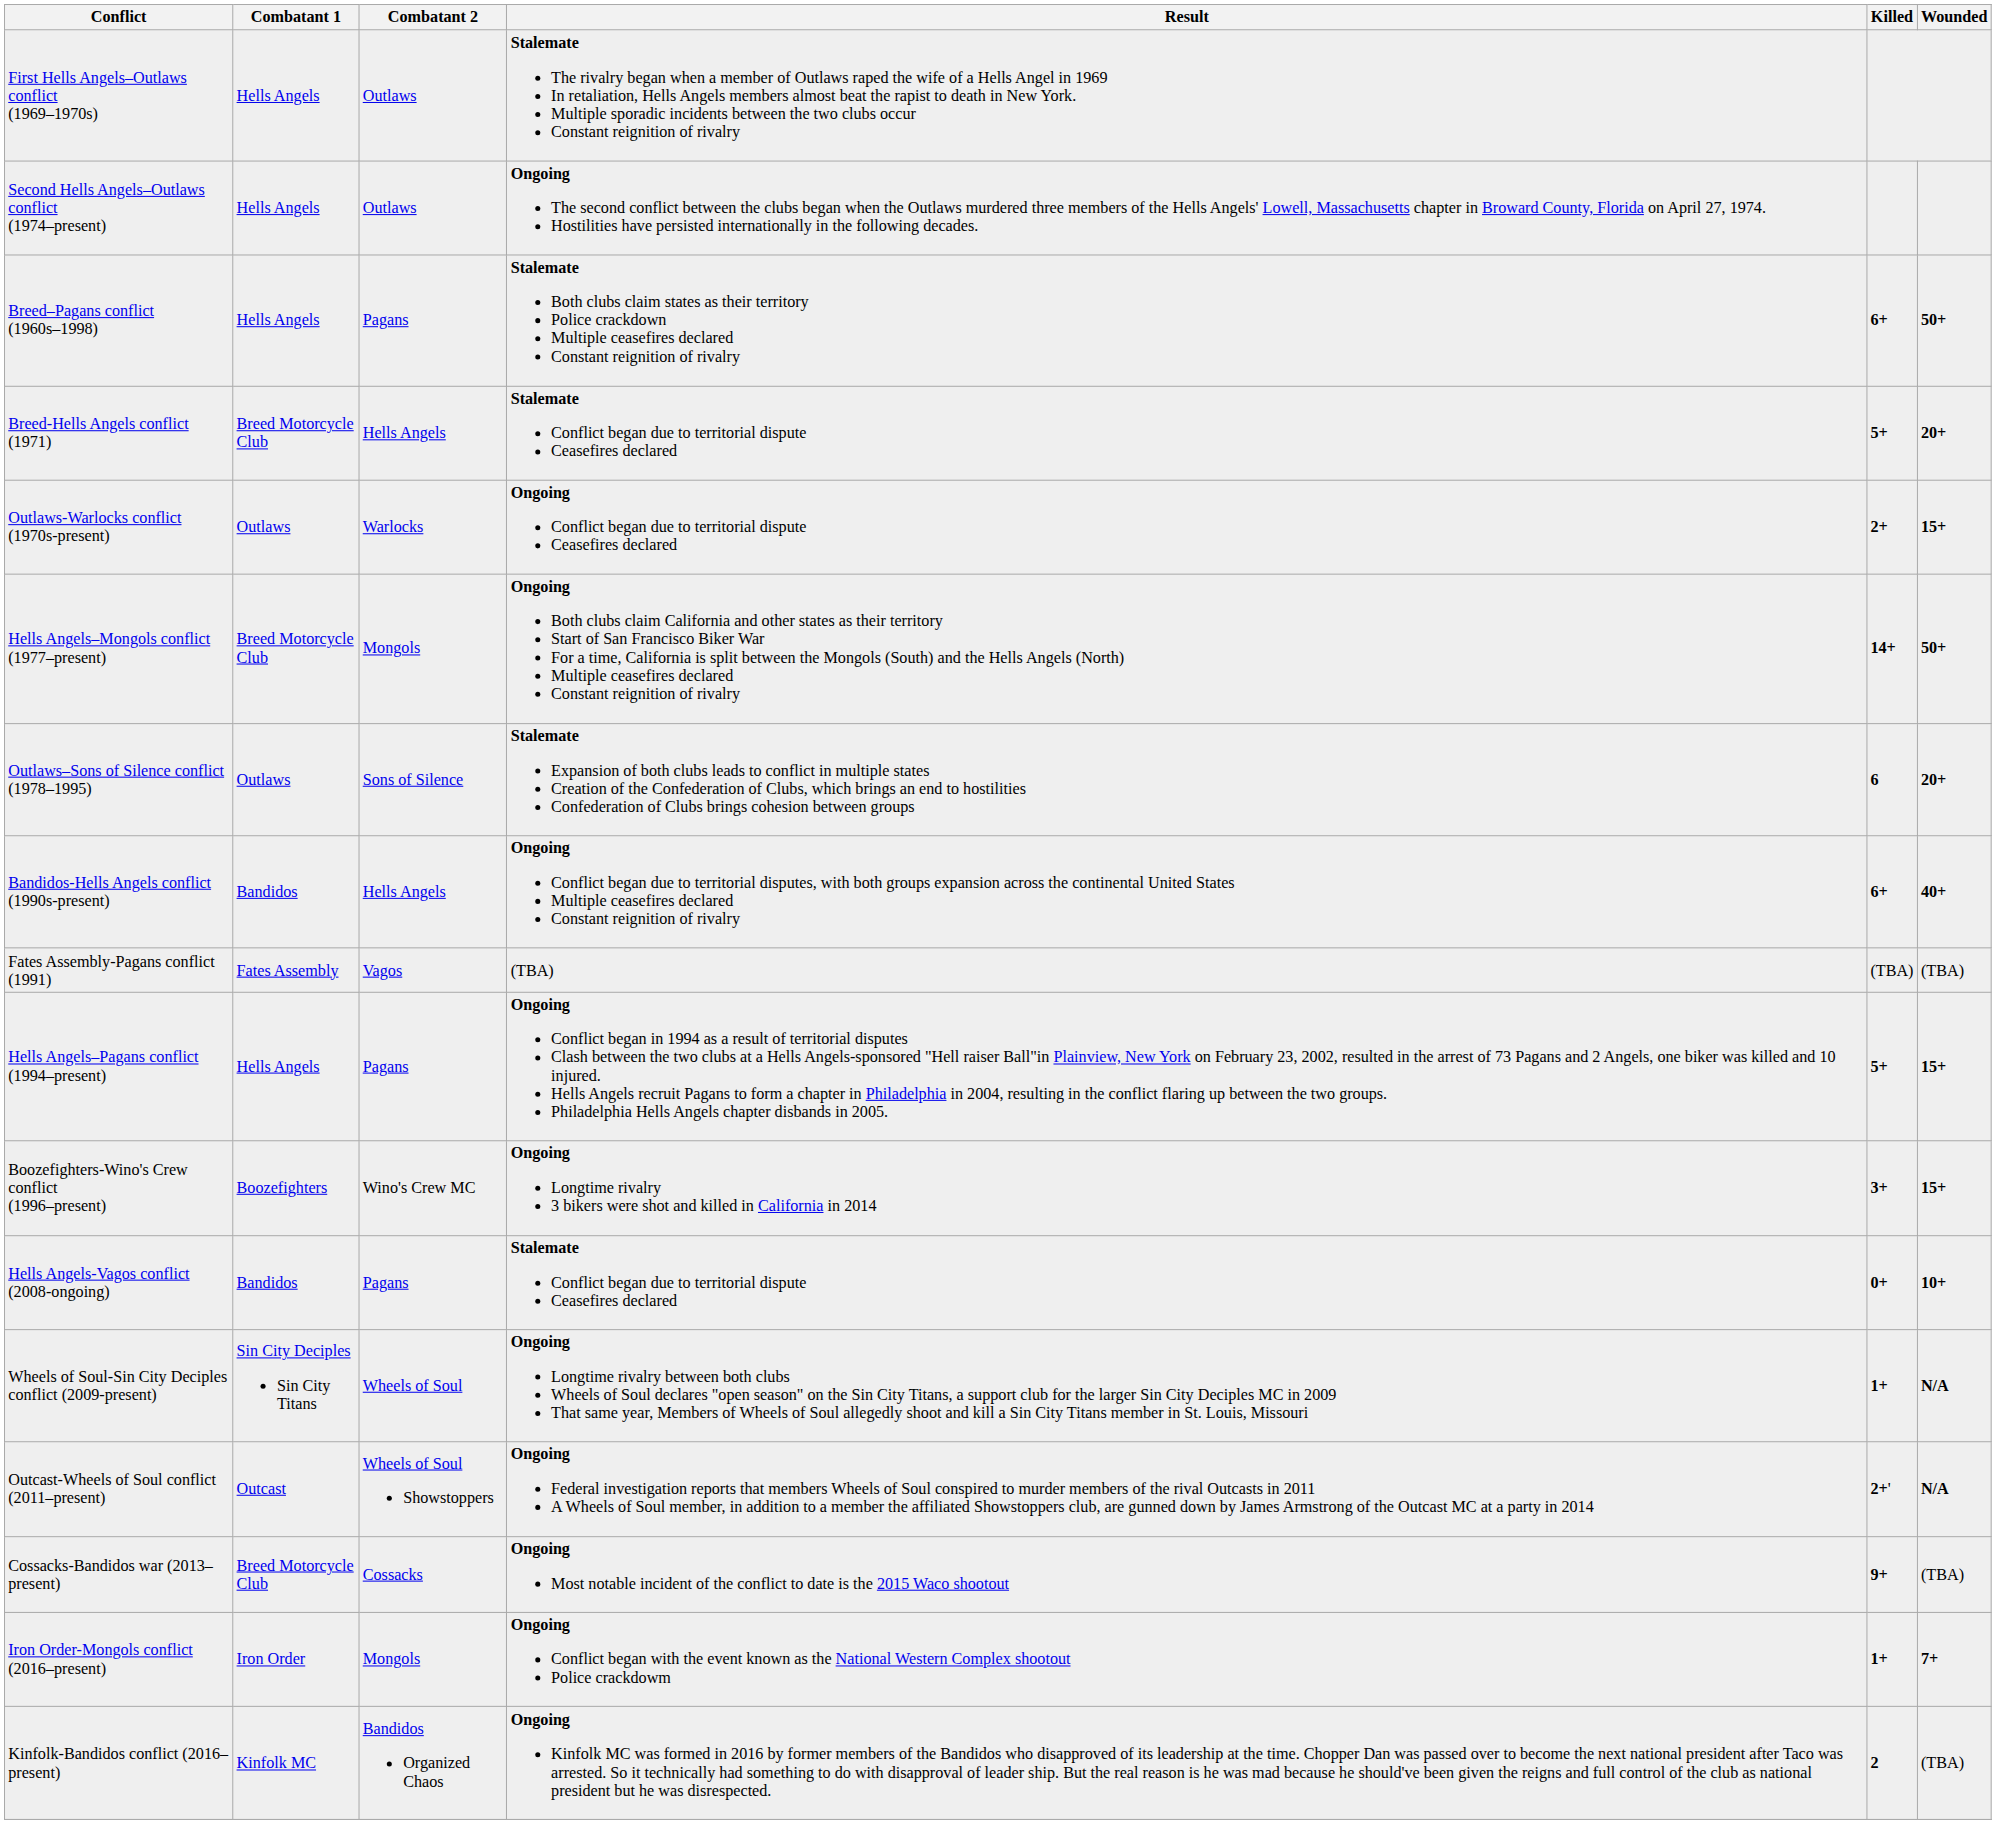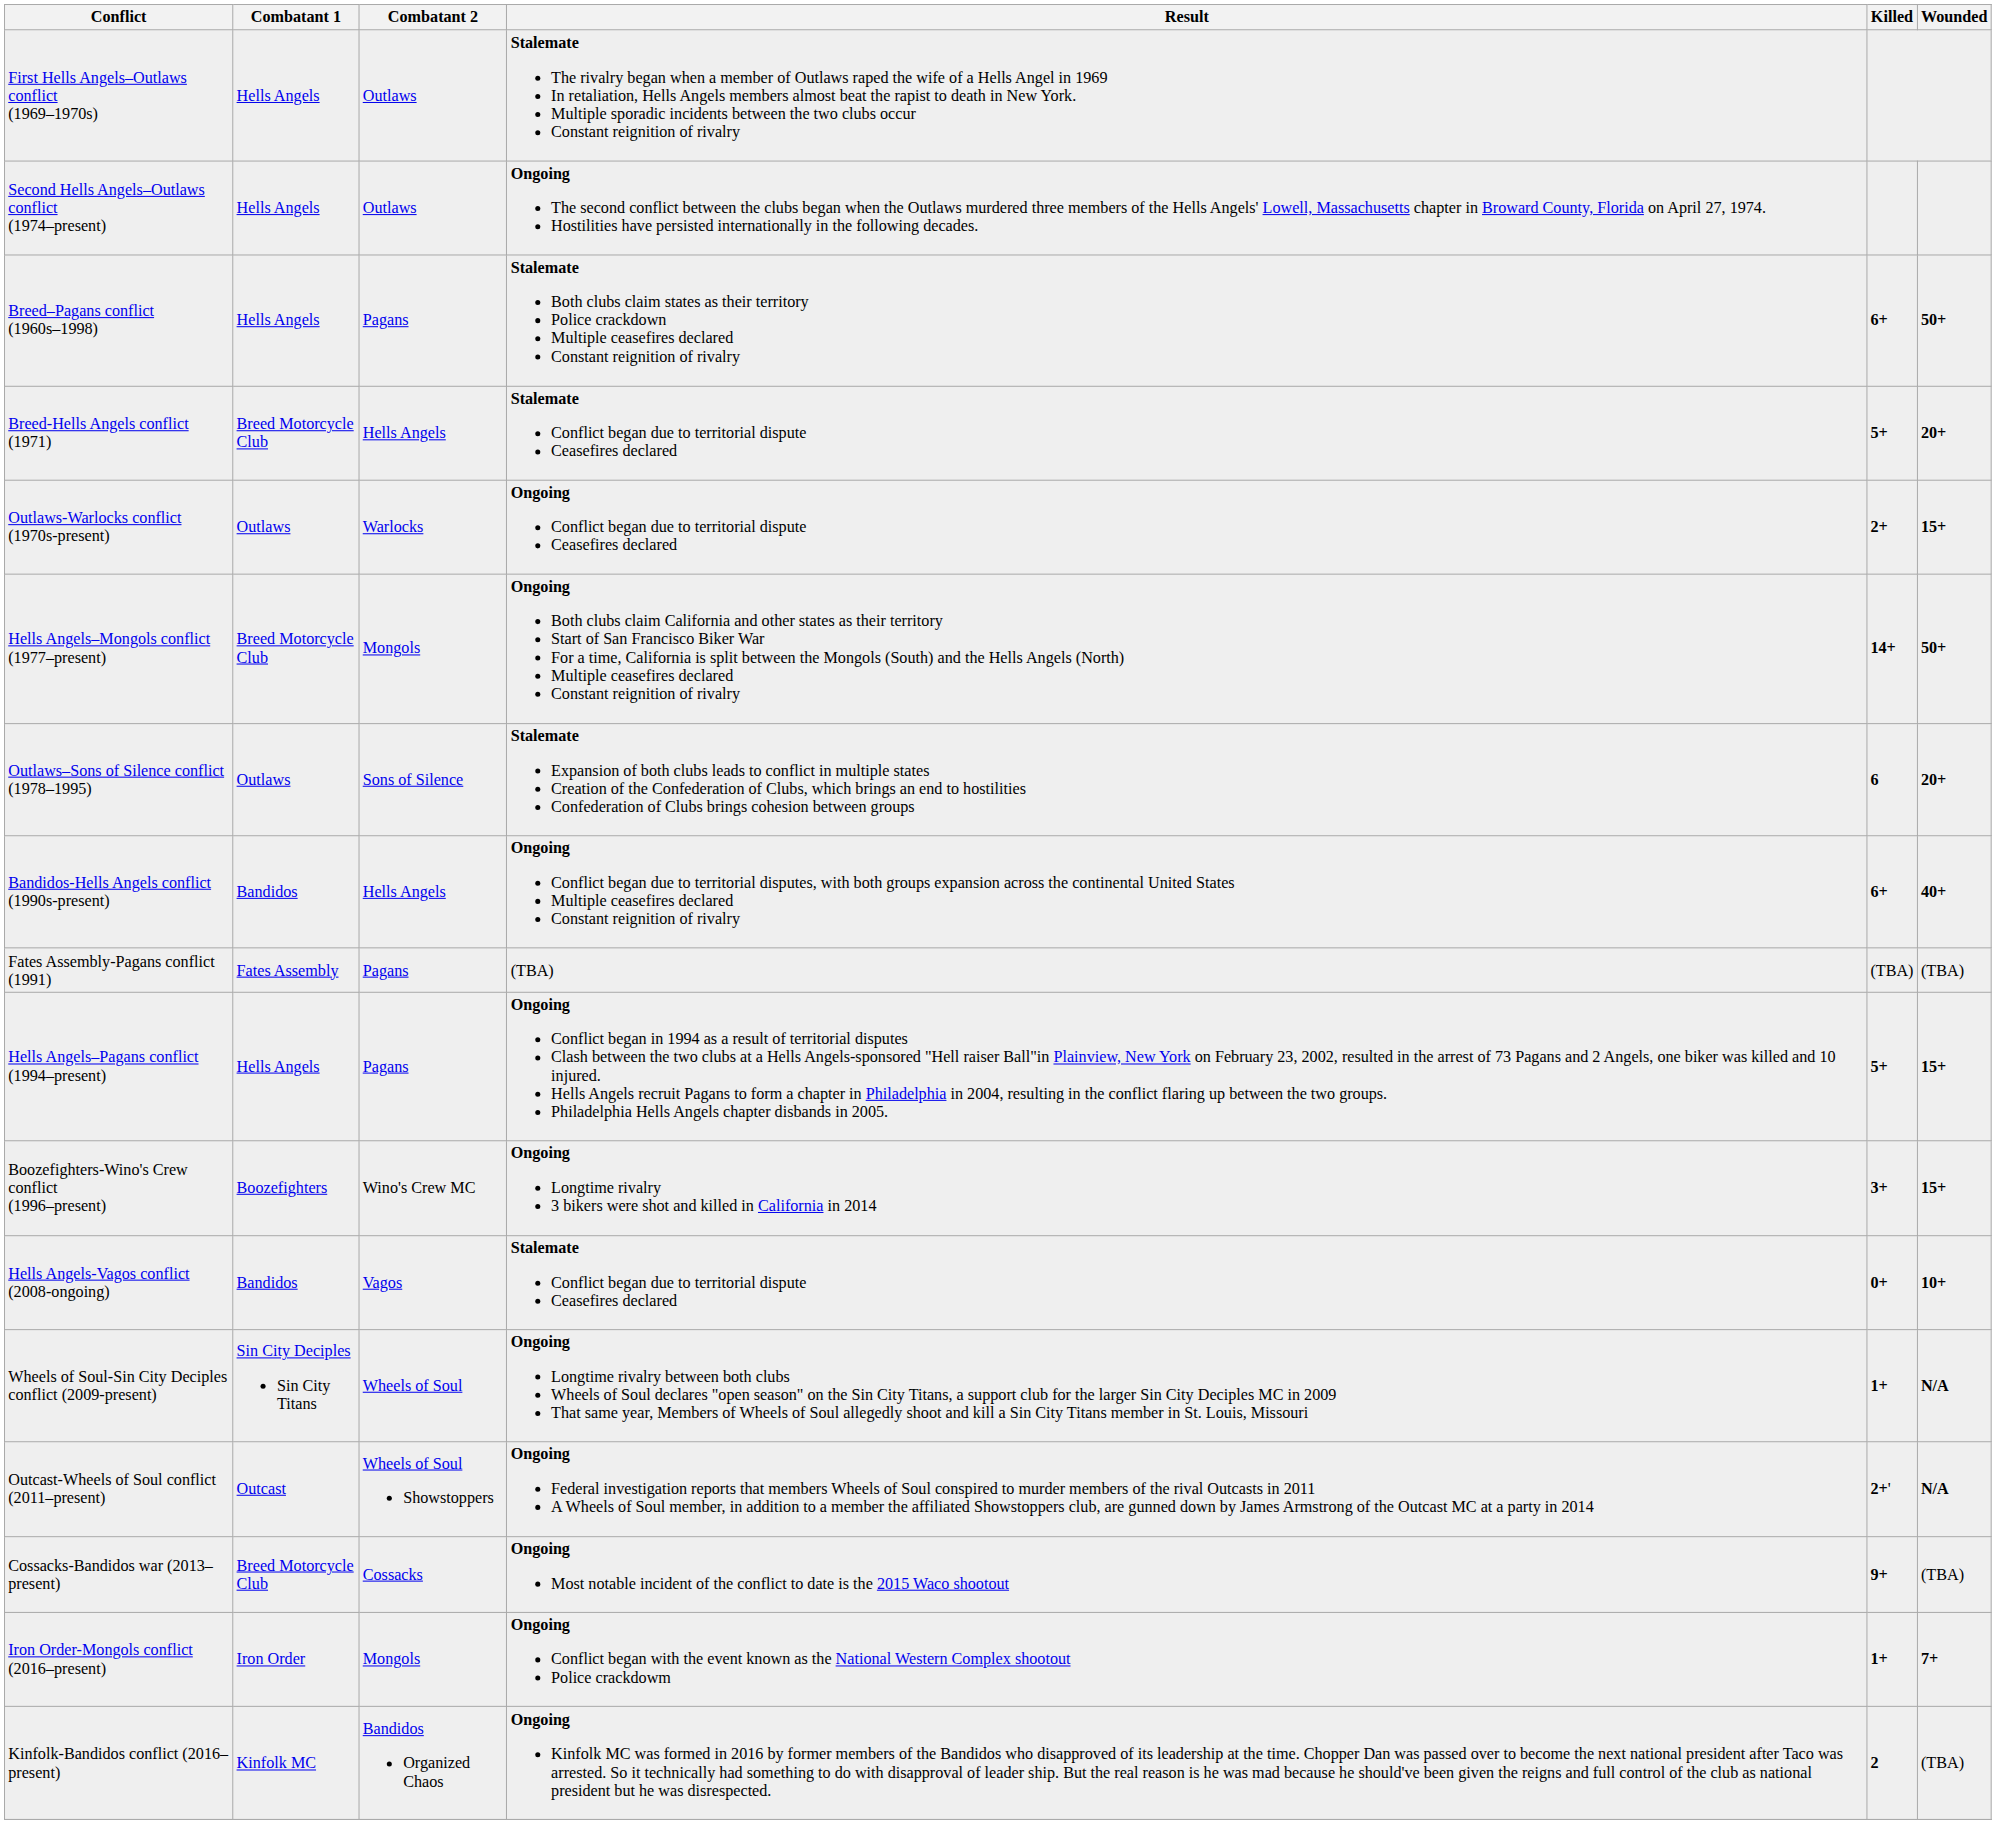 <table class="wikitable" style="background:#efefef;">
 <tr>
 <th>Conflict</th>
 <th>Combatant 1</th>
 <th>Combatant 2</th>
 <th>Result</th>
 <th>Killed</th>
 <th>Wounded</th>
 </tr>
 <tr>
 <td><a href='#'>First Hells Angels–Outlaws conflict</a> <br> (1969–1970s)</td>
 <td><a href='#'>Hells Angels</a></td>
 <td><a href='#'>Outlaws</a></td>
 <td><strong>Stalemate</strong><br><ul><li>The rivalry began when a member of Outlaws raped the wife of a Hells Angel in 1969</li><li>In retaliation, Hells Angels members almost beat the rapist to death in New York.</li><li>Multiple sporadic incidents between the two clubs occur</li><li>Constant reignition of rivalry</li></ul></td>
 </tr>
 <tr>
 <td><a href='#'>Second Hells Angels–Outlaws conflict</a> <br> (1974–present)</td>
 <td><a href='#'>Hells Angels</a></td>
 <td><a href='#'>Outlaws</a></td>
 <td><strong>Ongoing</strong><br><ul><li>The second conflict between the clubs began when the Outlaws murdered three members of the Hells Angels' <a href='#'>Lowell, Massachusetts</a> chapter in <a href='#'>Broward County, Florida</a> on April 27, 1974.</li><li>Hostilities have persisted internationally in the following decades.</li></ul></td>
 <td></td>
 <td></td>
 </tr>
 <tr>
 <td><a href='#'>Breed–Pagans conflict</a><br>(1960s–1998)</td>
 <td><a href='#'>Hells Angels</a></td>
 <td><a href='#'>Pagans</a></td>
 <td><strong>Stalemate</strong><br><ul><li>Both clubs claim states as their territory</li><li>Police crackdown</li><li>Multiple ceasefires declared</li><li>Constant reignition of rivalry</li></ul></td>
 <td><strong>6+</strong></td>
 <td><strong>50+</strong></td>
 </tr>
 <tr>
 <td><a href='#'>Breed-Hells Angels conflict</a><br>(1971)</td>
 <td><a href='#'>Breed Motorcycle Club</a></td>
 <td><a href='#'>Hells Angels</a></td>
 <td><strong>Stalemate</strong><br><ul><li>Conflict began due to territorial dispute</li><li>Ceasefires declared</li></ul></td>
 <td><strong>5+</strong></td>
 <td><strong>20+</strong></td>
 </tr>
 <tr>
 <td><a href='#'>Outlaws-Warlocks conflict</a><br>(1970s-present)</td>
 <td><a href='#'>Outlaws</a></td>
 <td><a href='#'>Warlocks</a></td>
 <td><strong>Ongoing</strong><br><ul><li>Conflict began due to territorial dispute</li><li>Ceasefires declared</li></ul></td>
 <td><strong>2+</strong></td>
 <td><strong>15+</strong></td>
 </tr>
 <tr>
 <td><a href='#'>Hells Angels–Mongols conflict</a><br>(1977–present)</td>
 <td><a href='#'>Breed Motorcycle Club</a></td>
 <td><a href='#'>Mongols</a></td>
 <td><strong>Ongoing</strong><br><ul><li>Both clubs claim California and other states as their territory</li><li>Start of San Francisco Biker War</li><li>For a time, California is split between the Mongols (South) and the Hells Angels (North)</li><li>Multiple ceasefires declared</li><li>Constant reignition of rivalry</li></ul></td>
 <td><strong>14+</strong></td>
 <td><strong>50+</strong></td>
 </tr>
 <tr>
 <td><a href='#'>Outlaws–Sons of Silence conflict</a><br>(1978–1995)<br></td>
 <td><a href='#'>Outlaws</a></td>
 <td><a href='#'>Sons of Silence</a></td>
 <td><strong>Stalemate</strong><br><ul><li>Expansion of both clubs leads to conflict in multiple states</li><li>Creation of the Confederation of Clubs, which brings an end to hostilities</li><li>Confederation of Clubs brings cohesion between groups</li></ul></td>
 <td><strong>6</strong></td>
 <td><strong>20+</strong></td>
 </tr>
 <tr>
 <td><a href='#'>Bandidos-Hells Angels conflict</a><br>(1990s-present)</td>
 <td><a href='#'>Bandidos</a></td>
 <td><a href='#'>Hells Angels</a></td>
 <td><strong>Ongoing</strong><br><ul><li>Conflict began due to territorial disputes, with both groups expansion across the continental United States</li><li>Multiple ceasefires declared</li><li>Constant reignition of rivalry</li></ul></td>
 <td><strong>6+</strong></td>
 <td><strong>40+</strong></td>
 </tr>
 <tr>
 <td>Fates Assembly-Pagans conflict<br>(1991)</td>
 <td><a href='#'>Fates Assembly</a></td>
-<td><a href='#'>Vagos</a></td>
+<td><a href='#'>Pagans</a></td>
 <td>(TBA)</td>
 <td>(TBA)</td>
 <td>(TBA)</td>
 </tr>
 <tr>
 <td><a href='#'>Hells Angels–Pagans conflict</a><br>(1994–present)</td>
 <td><a href='#'>Hells Angels</a></td>
 <td><a href='#'>Pagans</a></td>
 <td><strong>Ongoing</strong><br><ul><li>Conflict began in  1994 as a result of territorial disputes</li><li>Clash between the two clubs at a Hells Angels-sponsored "Hell raiser Ball"in <a href='#'>Plainview, New York</a> on February 23, 2002, resulted in the arrest of 73 Pagans and 2 Angels, one biker was killed and 10 injured.</li><li>Hells Angels recruit Pagans to form a chapter in <a href='#'>Philadelphia</a> in 2004, resulting in the conflict flaring up between the two groups.</li><li>Philadelphia Hells Angels chapter disbands in 2005.</li></ul></td>
 <td><strong>5+</strong></td>
 <td><strong>15+</strong></td>
 </tr>
 <tr>
 <td>Boozefighters-Wino's Crew conflict<br>(1996–present)</td>
 <td><a href='#'>Boozefighters</a></td>
 <td>Wino's Crew MC</td>
 <td><strong>Ongoing</strong><br><ul><li>Longtime rivalry</li><li>3 bikers were shot and killed in <a href='#'>California</a> in 2014</li></ul></td>
 <td><strong>3+</strong></td>
 <td><strong>15+</strong></td>
 </tr>
 <tr>
 <td><a href='#'>Hells Angels-Vagos conflict</a><br>(2008-ongoing)</td>
 <td><a href='#'>Bandidos</a></td>
-<td><a href='#'>Pagans</a></td>
+<td><a href='#'>Vagos</a></td>
 <td><strong>Stalemate</strong><br><ul><li>Conflict began due to territorial dispute</li><li>Ceasefires declared</li></ul></td>
 <td><strong>0+</strong></td>
 <td><strong>10+</strong></td>
 </tr>
 <tr>
 <td>Wheels of Soul-Sin City Deciples conflict (2009-present)</td>
 <td><a href='#'>Sin City Deciples</a><br><ul><li>Sin City Titans</li></ul></td>
 <td><a href='#'>Wheels of Soul</a></td>
 <td><strong>Ongoing</strong><br><ul><li>Longtime rivalry between both clubs</li><li>Wheels of Soul declares "open season" on the Sin City Titans, a support club for the larger Sin City Deciples MC in 2009</li><li>That same year, Members of Wheels of Soul allegedly shoot and kill a Sin City Titans member in St. Louis, Missouri</li></ul></td>
 <td><strong>1+</strong></td>
 <td><strong>N/A</strong></td>
 </tr>
 <tr>
 <td>Outcast-Wheels of Soul conflict (2011–present)</td>
 <td><a href='#'>Outcast</a></td>
 <td><a href='#'>Wheels of Soul</a><br><ul><li>Showstoppers</li></ul></td>
 <td><strong>Ongoing</strong><br><ul><li>Federal investigation reports that members Wheels of Soul conspired to murder members of the rival Outcasts in 2011</li><li>A Wheels of Soul member, in addition to a member the affiliated Showstoppers club, are gunned down by James Armstrong of the Outcast MC at a party in 2014</li></ul></td>
 <td><strong>2+</strong>'</td>
 <td><strong>N/A</strong></td>
 </tr>
 <tr>
 <td>Cossacks-Bandidos war (2013–present)</td>
 <td><a href='#'>Breed Motorcycle Club</a></td>
 <td><a href='#'>Cossacks</a></td>
 <td><strong>Ongoing</strong><br><ul><li>Most notable incident of the conflict to date is the <a href='#'>2015 Waco shootout</a></li></ul></td>
 <td><strong>9+</strong></td>
 <td>(TBA)</td>
 </tr>
 <tr>
 <td><a href='#'>Iron Order-Mongols conflict</a><br>(2016–present)</td>
 <td><a href='#'>Iron Order</a></td>
 <td><a href='#'>Mongols</a></td>
 <td><strong>Ongoing</strong><br><ul><li>Conflict began with the event known as the <a href='#'>National Western Complex shootout</a></li><li>Police crackdowm</li></ul></td>
 <td><strong>1+</strong></td>
 <td><strong>7+</strong></td>
 </tr>
 <tr>
 <td>Kinfolk-Bandidos conflict (2016–present)</td>
 <td><a href='#'>Kinfolk MC</a></td>
 <td><a href='#'>Bandidos</a><br><ul><li>Organized Chaos</li></ul></td>
 <td><strong>Ongoing</strong><br><ul><li>Kinfolk MC was formed in 2016 by former members of the Bandidos who disapproved of its leadership at the time. Chopper Dan was passed over to become the next national president after Taco was arrested. So it technically had something to do with disapproval of leader ship. But the real reason is he was mad because he should've been given the reigns and full control of the club as national president but he was disrespected.</li></ul></td>
 <td><strong>2</strong></td>
 <td>(TBA)</td>
 </tr>
 <tr>
 </tr>
 </table>
